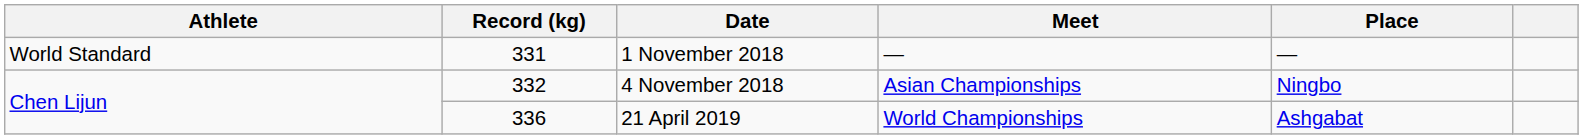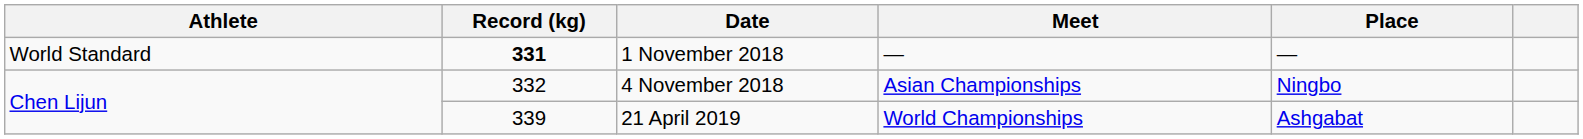 <table class="wikitable" style="font-size:90%; width: 70%;">
 <tr>
 <th width=20%>Athlete</th>
 <th width=8%>Record (kg)</th>
 <th width=12%>Date</th>
 <th width=18%>Meet</th>
 <th width=11%>Place</th>
 <th width=3%></th>
 </tr>
 <tr>
 <td>World Standard</td>
-<td align="center">331</td>
+<td align="center"><strong>331</strong></td>
 <td>1 November 2018</td>
 <td>—</td>
 <td>—</td>
 <td></td>
 </tr>
 <tr>
 <td rowspan=2> <a href='#'>Chen Lijun</a></td>
 <td align="center">332</td>
 <td>4 November 2018</td>
 <td><a href='#'>Asian Championships</a></td>
 <td><a href='#'>Ningbo</a></td>
 <td></td>
 </tr>
 <tr>
-<td align="center">336</td>
+<td align="center">339</td>
 <td>21 April 2019</td>
 <td><a href='#'>World Championships</a></td>
 <td><a href='#'>Ashgabat</a></td>
 <td></td>
 </tr>
 </table>
